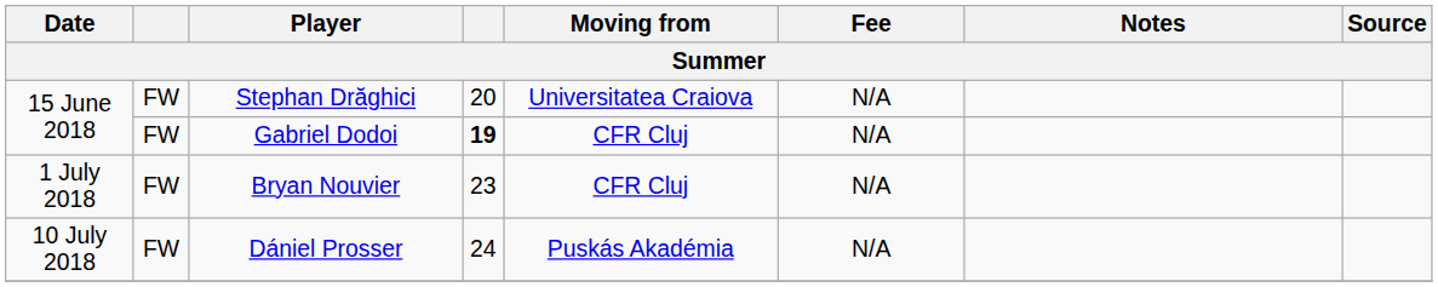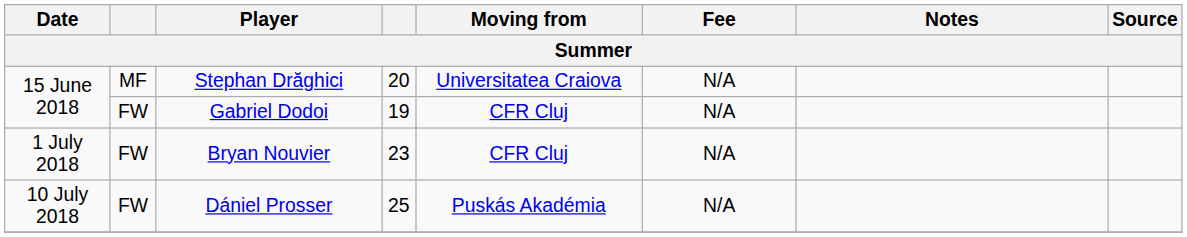 <table class="wikitable sortable" style="text-align:center;">
 <tr>
 <th style="width:80px;">Date</th>
 <th style="width:30px;"></th>
 <th style="width:180px;">Player</th>
 <th style="width:20px;"></th>
 <th style="width:180px;">Moving from</th>
 <th style="width:120px;" class="unsortable">Fee</th>
 <th style="width:250px;" class="unsortable">Notes</th>
 <th style="width:20px;">Source</th>
 </tr>
 <tr>
 <th colspan="8">Summer</th>
 </tr>
 <tr>
 <td rowspan="2">15 June 2018</td>
-<td>FW</td>
+<td>MF</td>
 <td> <a href='#'>Stephan Drăghici</a></td>
 <td>20</td>
 <td> <a href='#'>Universitatea Craiova</a></td>
 <td>N/A</td>
 <td></td>
 <td></td>
 </tr>
 <tr>
 <td>FW</td>
 <td> <a href='#'>Gabriel Dodoi</a></td>
-<td><strong>19</strong></td>
+<td>19</td>
 <td> <a href='#'>CFR Cluj</a></td>
 <td>N/A</td>
 <td></td>
 <td></td>
 </tr>
 <tr>
 <td>1 July 2018</td>
 <td>FW</td>
 <td> <a href='#'>Bryan Nouvier</a></td>
 <td>23</td>
 <td> <a href='#'>CFR Cluj</a></td>
 <td>N/A</td>
 <td></td>
 <td></td>
 </tr>
 <tr>
 <td>10 July 2018</td>
 <td>FW</td>
 <td> <a href='#'>Dániel Prosser</a></td>
-<td>24</td>
+<td>25</td>
 <td> <a href='#'>Puskás Akadémia</a></td>
 <td>N/A</td>
 <td></td>
 <td></td>
 </tr>
 <tr>
 </tr>
 </table>
